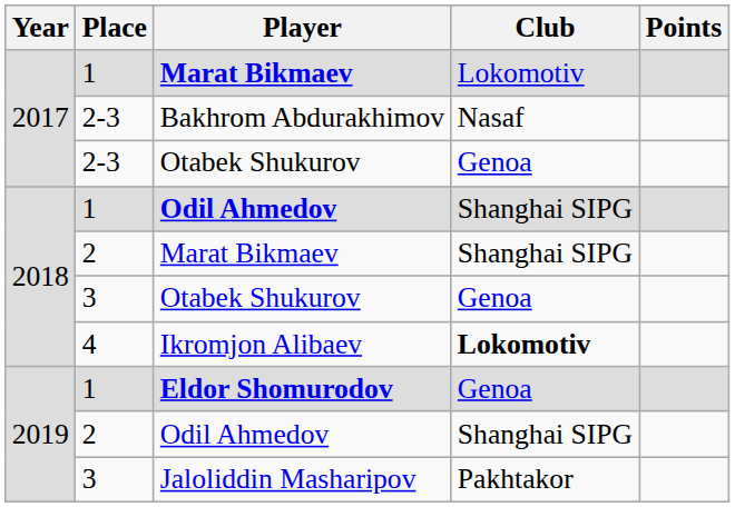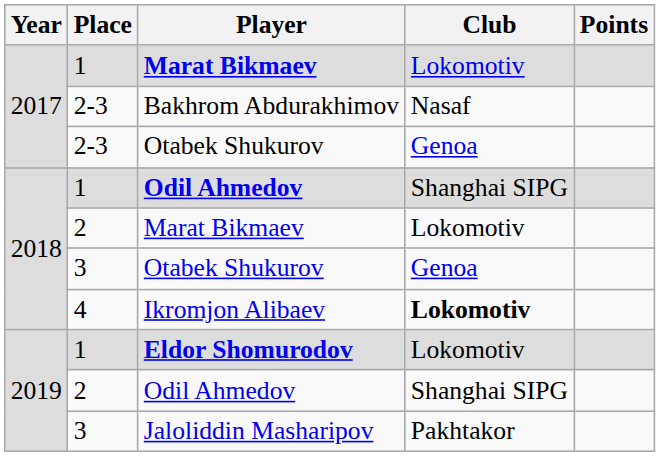 <table class="wikitable">
 <tr>
 <th>Year</th>
 <th>Place</th>
 <th>Player</th>
 <th>Club</th>
 <th>Points</th>
 </tr>
 <tr bgcolor=#dddddd>
 <td rowspan="3">2017</td>
 <td>1</td>
 <td><strong><a href='#'>Marat Bikmaev</a></strong></td>
 <td> <a href='#'>Lokomotiv</a></td>
 <td></td>
 </tr>
 <tr>
 <td>2-3</td>
 <td>Bakhrom Abdurakhimov</td>
 <td> Nasaf</td>
 <td></td>
 </tr>
 <tr>
 <td>2-3</td>
 <td>Otabek Shukurov</td>
 <td> <a href='#'>Genoa</a></td>
 <td></td>
 </tr>
 <tr bgcolor=#dddddd>
 <td rowspan="4">2018</td>
 <td>1</td>
 <td><strong><a href='#'>Odil Ahmedov</a></strong></td>
 <td> Shanghai SIPG</td>
 <td></td>
 </tr>
 <tr>
 <td>2</td>
 <td><a href='#'>Marat Bikmaev</a></td>
-<td> Shanghai SIPG</td>
+<td> Lokomotiv</td>
 <td></td>
 </tr>
 <tr>
 <td>3</td>
 <td><a href='#'>Otabek Shukurov</a></td>
 <td> <a href='#'>Genoa</a></td>
 <td></td>
 </tr>
 <tr>
 <td>4</td>
 <td><a href='#'>Ikromjon Alibaev</a></td>
 <td><strong> Lokomotiv</strong></td>
 <td></td>
 </tr>
 <tr bgcolor=#dddddd>
 <td rowspan="3">2019</td>
 <td>1</td>
 <td><strong><a href='#'>Eldor Shomurodov</a></strong></td>
-<td> <a href='#'>Genoa</a></td>
+<td> Lokomotiv</td>
 <td></td>
 </tr>
 <tr>
 <td>2</td>
 <td><a href='#'>Odil Ahmedov</a></td>
 <td> Shanghai SIPG</td>
 <td></td>
 </tr>
 <tr>
 <td>3</td>
 <td><a href='#'>Jaloliddin Masharipov</a></td>
 <td> Pakhtakor</td>
 <td></td>
 </tr>
 </table>
